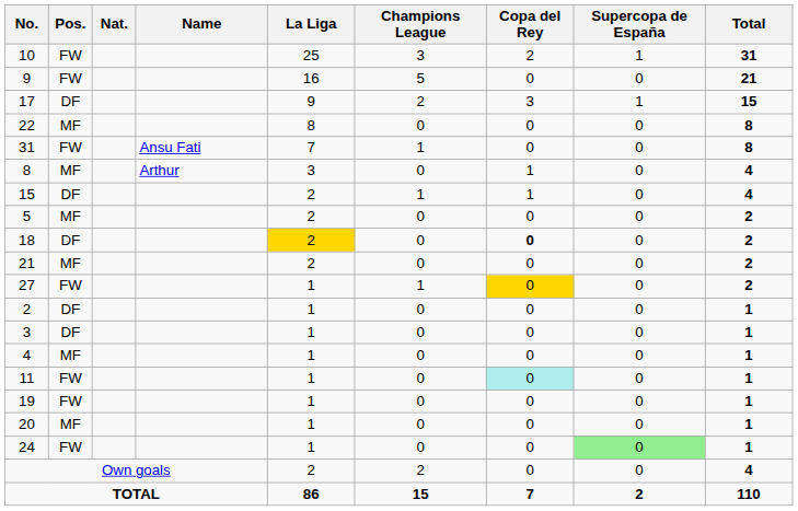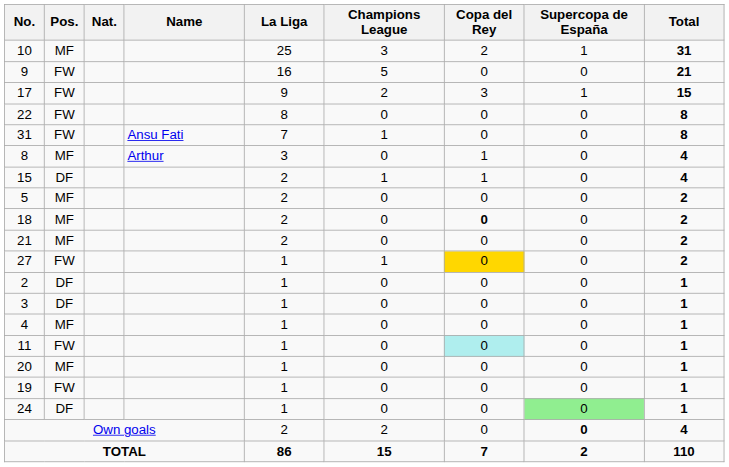 <table class="wikitable sortable" style="font-size:100%; text-align:center">
 <tr>
 <th width="5%">No.</th>
 <th width="5%">Pos.</th>
 <th width="5%">Nat.</th>
 <th width="15%">Name</th>
 <th width="10%">La Liga</th>
 <th width="15%">Champions League</th>
 <th width="10%">Copa del Rey</th>
 <th width="15%">Supercopa de España</th>
 <th width="10%">Total</th>
 </tr>
 <tr>
 <td>10</td>
-<td>FW</td>
+<td>MF</td>
 <td></td>
 <td align="left"></td>
 <td>25</td>
 <td>3</td>
 <td>2</td>
 <td>1</td>
 <td><strong>31</strong></td>
 </tr>
 <tr>
 <td>9</td>
 <td>FW</td>
 <td></td>
 <td align="left"></td>
 <td>16</td>
 <td>5</td>
 <td>0</td>
 <td>0</td>
 <td><strong>21</strong></td>
 </tr>
 <tr>
 <td>17</td>
-<td>DF</td>
+<td>FW</td>
 <td></td>
 <td align="left"></td>
 <td>9</td>
 <td>2</td>
 <td>3</td>
 <td>1</td>
 <td><strong>15</strong></td>
 </tr>
 <tr>
 <td>22</td>
-<td>MF</td>
+<td>FW</td>
 <td></td>
 <td align="left"></td>
 <td>8</td>
 <td>0</td>
 <td>0</td>
 <td>0</td>
 <td><strong>8</strong></td>
 </tr>
 <tr>
 <td>31</td>
 <td>FW</td>
 <td></td>
 <td align="left"><a href='#'>Ansu Fati</a></td>
 <td>7</td>
 <td>1</td>
 <td>0</td>
 <td>0</td>
 <td><strong>8</strong></td>
 </tr>
 <tr>
 <td>8</td>
 <td>MF</td>
 <td></td>
 <td align="left"><a href='#'>Arthur</a></td>
 <td>3</td>
 <td>0</td>
 <td>1</td>
 <td>0</td>
 <td><strong>4</strong></td>
 </tr>
 <tr>
 <td>15</td>
 <td>DF</td>
 <td></td>
 <td align="left"></td>
 <td>2</td>
 <td>1</td>
 <td>1</td>
 <td>0</td>
 <td><strong>4</strong></td>
 </tr>
 <tr>
 <td>5</td>
 <td>MF</td>
 <td></td>
 <td align="left"></td>
 <td>2</td>
 <td>0</td>
 <td>0</td>
 <td>0</td>
 <td><strong>2</strong></td>
 </tr>
 <tr>
 <td>18</td>
-<td>DF</td>
+<td>MF</td>
 <td></td>
 <td align="left"></td>
-<td style="background: gold;">2</td>
+<td>2</td>
 <td>0</td>
 <td><strong>0</strong></td>
 <td>0</td>
 <td><strong>2</strong></td>
 </tr>
 <tr>
 <td>21</td>
 <td>MF</td>
 <td></td>
 <td align="left"></td>
 <td>2</td>
 <td>0</td>
 <td>0</td>
 <td>0</td>
 <td><strong>2</strong></td>
 </tr>
 <tr>
 <td>27</td>
 <td>FW</td>
 <td></td>
 <td align="left"></td>
 <td>1</td>
 <td>1</td>
 <td style="background: gold;">0</td>
 <td>0</td>
 <td><strong>2</strong></td>
 </tr>
 <tr>
 <td>2</td>
 <td>DF</td>
 <td></td>
 <td align="left"></td>
 <td>1</td>
 <td>0</td>
 <td>0</td>
 <td>0</td>
 <td><strong>1</strong></td>
 </tr>
 <tr>
 <td>3</td>
 <td>DF</td>
 <td></td>
 <td align="left"></td>
 <td>1</td>
 <td>0</td>
 <td>0</td>
 <td>0</td>
 <td><strong>1</strong></td>
 </tr>
 <tr>
 <td>4</td>
 <td>MF</td>
 <td></td>
 <td align="left"></td>
 <td>1</td>
 <td>0</td>
 <td>0</td>
 <td>0</td>
 <td><strong>1</strong></td>
 </tr>
 <tr>
 <td>11</td>
 <td>FW</td>
 <td></td>
 <td align="left"></td>
 <td>1</td>
 <td>0</td>
 <td style="background: paleturquoise;">0</td>
 <td>0</td>
 <td><strong>1</strong></td>
 </tr>
 <tr>
+<td>20</td>
+<td>MF</td>
+<td></td>
+<td align="left"></td>
+<td>1</td>
+<td>0</td>
+<td>0</td>
+<td>0</td>
+<td><strong>1</strong></td>
+</tr>
+<tr>
 <td>19</td>
 <td>FW</td>
 <td></td>
 <td align="left"></td>
 <td>1</td>
 <td>0</td>
 <td>0</td>
 <td>0</td>
 <td><strong>1</strong></td>
 </tr>
 <tr>
-<td>20</td>
-<td>MF</td>
-<td></td>
-<td align="left"></td>
-<td>1</td>
-<td>0</td>
-<td>0</td>
-<td>0</td>
-<td><strong>1</strong></td>
-</tr>
-<tr>
 <td>24</td>
-<td>FW</td>
+<td>DF</td>
 <td></td>
 <td align="left"></td>
 <td>1</td>
 <td>0</td>
 <td>0</td>
 <td style="background: lightgreen;">0</td>
 <td><strong>1</strong></td>
 </tr>
 <tr>
 <td colspan=4><a href='#'>Own goals</a></td>
 <td>2</td>
 <td>2</td>
 <td>0</td>
-<td>0</td>
+<td><strong>0</strong></td>
 <td><strong>4</strong></td>
 </tr>
 <tr class="sortbottom" >
 <td colspan=4><strong>TOTAL</strong></td>
 <td><strong>86</strong> </td>
 <td><strong>15</strong></td>
 <td><strong>7</strong> </td>
 <td><strong>2</strong> </td>
 <td><strong>110</strong></td>
 </tr>
 </table>
